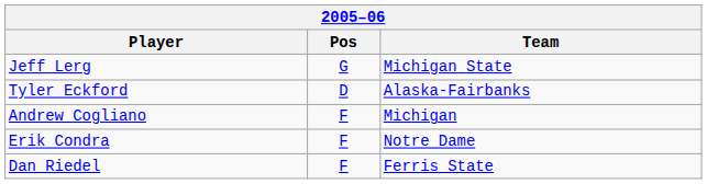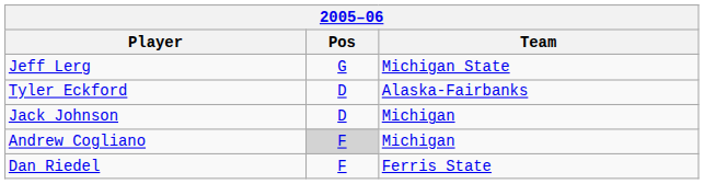 <table class="wikitable" width=95%>
 <tr>
 <th colspan=3><a href='#'>2005–06</a></th>
 </tr>
 <tr>
 <th>Player</th>
 <th>Pos</th>
 <th>Team</th>
 </tr>
 <tr>
 <td><a href='#'>Jeff Lerg</a></td>
 <td style="text-align:center;"><a href='#'>G</a></td>
 <td><a href='#'>Michigan State</a></td>
 </tr>
 <tr>
 <td><a href='#'>Tyler Eckford</a></td>
 <td style="text-align:center;"><a href='#'>D</a></td>
 <td><a href='#'>Alaska-Fairbanks</a></td>
 </tr>
 <tr>
-<td><a href='#'>Andrew Cogliano</a></td>
-<td style="text-align:center;"><a href='#'>F</a></td>
+<td><a href='#'>Jack Johnson</a></td>
+<td style="text-align:center;"><a href='#'>D</a></td>
 <td><a href='#'>Michigan</a></td>
 </tr>
 <tr>
-<td><a href='#'>Erik Condra</a></td>
-<td style="text-align:center;"><a href='#'>F</a></td>
-<td><a href='#'>Notre Dame</a></td>
+<td><a href='#'>Andrew Cogliano</a></td>
+<td style="background: lightgrey; text-align:center;"><a href='#'>F</a></td>
+<td><a href='#'>Michigan</a></td>
 </tr>
 <tr>
 <td><a href='#'>Dan Riedel</a></td>
 <td style="text-align:center;"><a href='#'>F</a></td>
 <td><a href='#'>Ferris State</a></td>
 </tr>
 </table>
